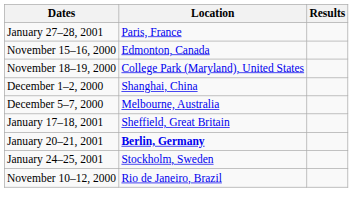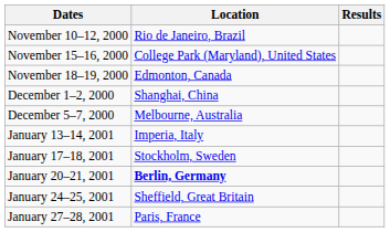 <table class=wikitable>
 <tr>
 <th>Dates</th>
 <th>Location</th>
 <th>Results</th>
 </tr>
 <tr>
-<td>January 27–28, 2001</td>
-<td> <a href='#'>Paris, France</a></td>
+<td>November 10–12, 2000</td>
+<td> <a href='#'>Rio de Janeiro, Brazil</a></td>
 <td></td>
 </tr>
 <tr>
 <td>November 15–16, 2000</td>
-<td> <a href='#'>Edmonton, Canada</a></td>
+<td> <a href='#'>College Park (Maryland), United States</a></td>
 <td></td>
 </tr>
 <tr>
 <td>November 18–19, 2000</td>
-<td> <a href='#'>College Park (Maryland), United States</a></td>
+<td> <a href='#'>Edmonton, Canada</a></td>
 <td></td>
 </tr>
 <tr>
 <td>December 1–2, 2000</td>
 <td> <a href='#'>Shanghai, China</a></td>
 <td></td>
 </tr>
 <tr>
 <td>December 5–7, 2000</td>
 <td> <a href='#'>Melbourne, Australia</a></td>
 <td></td>
 </tr>
 <tr>
+<td>January 13–14, 2001</td>
+<td> <a href='#'>Imperia, Italy</a></td>
+<td></td>
+</tr>
+<tr>
 <td>January 17–18, 2001</td>
-<td> <a href='#'>Sheffield, Great Britain</a></td>
+<td> <a href='#'>Stockholm, Sweden</a></td>
 <td></td>
 </tr>
 <tr>
 <td>January 20–21, 2001</td>
 <td><strong> <a href='#'>Berlin, Germany</a></strong></td>
 <td></td>
 </tr>
 <tr>
 <td>January 24–25, 2001</td>
-<td> <a href='#'>Stockholm, Sweden</a></td>
+<td> <a href='#'>Sheffield, Great Britain</a></td>
 <td></td>
 </tr>
 <tr>
-<td>November 10–12, 2000</td>
-<td> <a href='#'>Rio de Janeiro, Brazil</a></td>
+<td>January 27–28, 2001</td>
+<td> <a href='#'>Paris, France</a></td>
 <td></td>
 </tr>
 </table>
